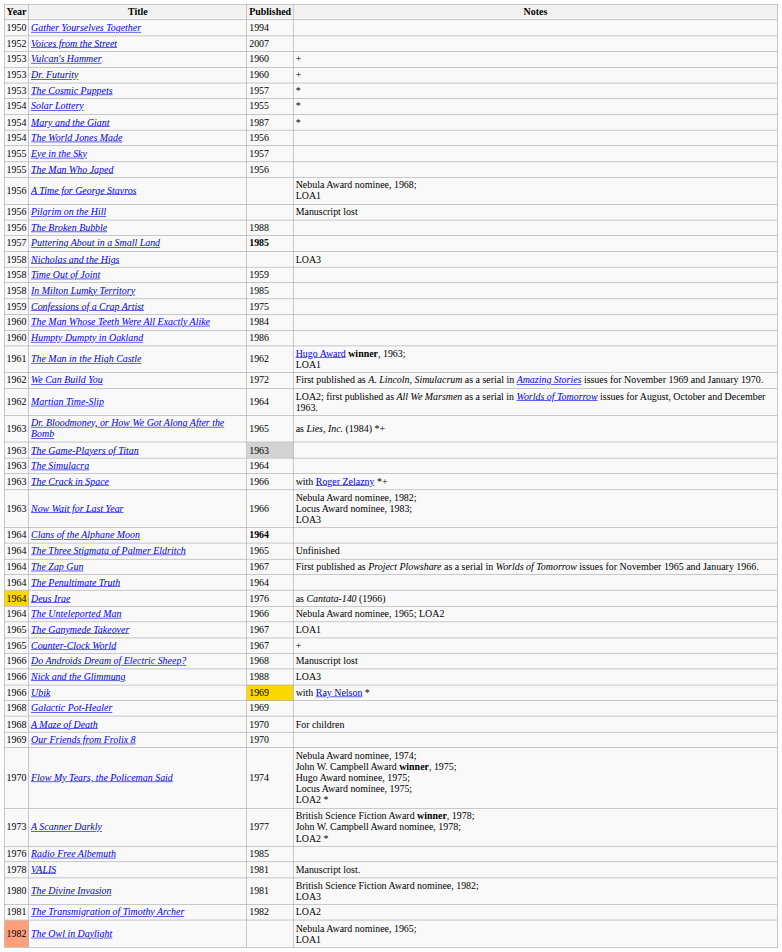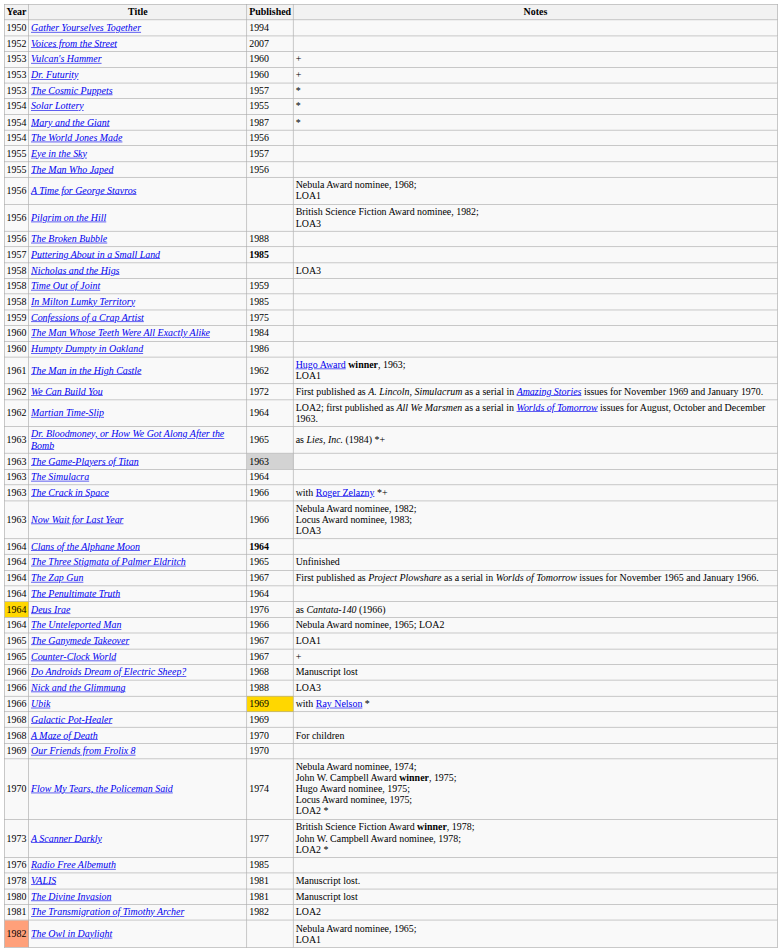 <table class="wikitable sortable" border="1">
 <tr>
 <th>Year</th>
 <th>Title</th>
 <th>Published</th>
 <th>Notes</th>
 </tr>
 <tr>
 <td>1950</td>
 <td><em><a href='#'>Gather Yourselves Together</a></em></td>
 <td>1994</td>
 <td></td>
 </tr>
 <tr>
 <td>1952</td>
 <td><em><a href='#'>Voices from the Street</a></em></td>
 <td>2007</td>
 <td></td>
 </tr>
 <tr>
 <td>1953</td>
 <td><em><a href='#'>Vulcan's Hammer</a></em></td>
 <td>1960</td>
 <td>+</td>
 </tr>
 <tr>
 <td>1953</td>
 <td><em><a href='#'>Dr. Futurity</a></em></td>
 <td>1960</td>
 <td>+</td>
 </tr>
 <tr>
 <td>1953</td>
 <td><em><a href='#'>The Cosmic Puppets</a></em></td>
 <td>1957</td>
 <td>*</td>
 </tr>
 <tr>
 <td>1954</td>
 <td><em><a href='#'>Solar Lottery</a></em></td>
 <td>1955</td>
 <td>*</td>
 </tr>
 <tr>
 <td>1954</td>
 <td><em><a href='#'>Mary and the Giant</a></em></td>
 <td>1987</td>
 <td>*</td>
 </tr>
 <tr>
 <td>1954</td>
 <td><em><a href='#'>The World Jones Made</a></em></td>
 <td>1956</td>
 <td></td>
 </tr>
 <tr>
 <td>1955</td>
 <td><em><a href='#'>Eye in the Sky</a></em></td>
 <td>1957</td>
 <td></td>
 </tr>
 <tr>
 <td>1955</td>
 <td><em><a href='#'>The Man Who Japed</a></em></td>
 <td>1956</td>
 <td></td>
 </tr>
 <tr>
 <td>1956</td>
 <td><em><a href='#'>A Time for George Stavros</a></em></td>
 <td></td>
 <td>Nebula Award nominee, 1968; <br>LOA1</td>
 </tr>
 <tr>
 <td>1956</td>
 <td><em><a href='#'>Pilgrim on the Hill</a></em></td>
 <td></td>
-<td>Manuscript lost</td>
+<td>British Science Fiction Award nominee, 1982; <br>LOA3</td>
 </tr>
 <tr>
 <td>1956</td>
 <td><em><a href='#'>The Broken Bubble</a></em></td>
 <td>1988</td>
 <td></td>
 </tr>
 <tr>
 <td>1957</td>
 <td><em><a href='#'>Puttering About in a Small Land</a></em></td>
 <td><strong>1985</strong></td>
 <td></td>
 </tr>
 <tr>
 <td>1958</td>
 <td><em><a href='#'>Nicholas and the Higs</a></em></td>
 <td></td>
 <td>LOA3</td>
 </tr>
 <tr>
 <td>1958</td>
 <td><em><a href='#'>Time Out of Joint</a></em></td>
 <td>1959</td>
 <td></td>
 </tr>
 <tr>
 <td>1958</td>
 <td><em><a href='#'>In Milton Lumky Territory</a></em></td>
 <td>1985</td>
 <td></td>
 </tr>
 <tr>
 <td>1959</td>
 <td><em><a href='#'>Confessions of a Crap Artist</a></em></td>
 <td>1975</td>
 <td></td>
 </tr>
 <tr>
 <td>1960</td>
 <td><em><a href='#'>The Man Whose Teeth Were All Exactly Alike</a></em></td>
 <td>1984</td>
 <td></td>
 </tr>
 <tr>
 <td>1960</td>
 <td><em><a href='#'>Humpty Dumpty in Oakland</a></em></td>
 <td>1986</td>
 <td></td>
 </tr>
 <tr>
 <td>1961</td>
 <td><em><a href='#'>The Man in the High Castle</a></em></td>
 <td>1962</td>
 <td><a href='#'>Hugo Award</a> <strong>winner</strong>, 1963; <br>LOA1</td>
 </tr>
 <tr>
 <td>1962</td>
 <td><em><a href='#'>We Can Build You</a></em></td>
 <td>1972</td>
 <td>First published as <em>A. Lincoln, Simulacrum</em> as a serial in <em><a href='#'>Amazing Stories</a></em> issues for November 1969 and January 1970.</td>
 </tr>
 <tr>
 <td>1962</td>
 <td><em><a href='#'>Martian Time-Slip</a></em></td>
 <td>1964</td>
 <td>LOA2; first published as <em>All We Marsmen</em> as a serial in <em><a href='#'>Worlds of Tomorrow</a></em> issues for August, October and December 1963.</td>
 </tr>
 <tr>
 <td>1963</td>
 <td><em><a href='#'>Dr. Bloodmoney, or How We Got Along After the Bomb</a></em></td>
 <td>1965</td>
 <td>as <em>Lies, Inc.</em> (1984) *+</td>
 </tr>
 <tr>
 <td>1963</td>
 <td><em><a href='#'>The Game-Players of Titan</a></em></td>
 <td style="background: lightgrey;">1963</td>
 <td></td>
 </tr>
 <tr>
 <td>1963</td>
 <td><em><a href='#'>The Simulacra</a></em></td>
 <td>1964</td>
 <td></td>
 </tr>
 <tr>
 <td>1963</td>
 <td><em><a href='#'>The Crack in Space</a></em></td>
 <td>1966</td>
 <td>with <a href='#'>Roger Zelazny</a> *+</td>
 </tr>
 <tr>
 <td>1963</td>
 <td><em><a href='#'>Now Wait for Last Year</a></em></td>
 <td>1966</td>
 <td>Nebula Award nominee, 1982; <br>Locus Award nominee, 1983; <br>LOA3</td>
 </tr>
 <tr>
 <td>1964</td>
 <td><em><a href='#'>Clans of the Alphane Moon</a></em></td>
 <td><strong>1964</strong></td>
 <td></td>
 </tr>
 <tr>
 <td>1964</td>
 <td><em><a href='#'>The Three Stigmata of Palmer Eldritch</a></em></td>
 <td>1965</td>
 <td>Unfinished</td>
 </tr>
 <tr>
 <td>1964</td>
 <td><em><a href='#'>The Zap Gun</a></em></td>
 <td>1967</td>
 <td>First published as <em>Project Plowshare</em> as a serial in <em>Worlds of Tomorrow</em> issues for November 1965 and January 1966.</td>
 </tr>
 <tr>
 <td>1964</td>
 <td><em><a href='#'>The Penultimate Truth</a></em></td>
 <td>1964</td>
 <td></td>
 </tr>
 <tr>
 <td style="background: gold;">1964</td>
 <td><em><a href='#'>Deus Irae</a></em></td>
 <td>1976</td>
 <td>as <em>Cantata-140</em> (1966)</td>
 </tr>
 <tr>
 <td>1964</td>
 <td><em><a href='#'>The Unteleported Man</a></em></td>
 <td>1966</td>
 <td>Nebula Award nominee, 1965; LOA2</td>
 </tr>
 <tr>
 <td>1965</td>
 <td><em><a href='#'>The Ganymede Takeover</a></em></td>
 <td>1967</td>
 <td>LOA1</td>
 </tr>
 <tr>
 <td>1965</td>
 <td><em><a href='#'>Counter-Clock World</a></em></td>
 <td>1967</td>
 <td>+</td>
 </tr>
 <tr>
 <td>1966</td>
 <td><em><a href='#'>Do Androids Dream of Electric Sheep?</a></em></td>
 <td>1968</td>
 <td>Manuscript lost</td>
 </tr>
 <tr>
 <td>1966</td>
 <td><em><a href='#'>Nick and the Glimmung</a></em></td>
 <td>1988</td>
 <td>LOA3</td>
 </tr>
 <tr>
 <td>1966</td>
 <td><em><a href='#'>Ubik</a></em></td>
 <td style="background: gold;">1969</td>
 <td>with <a href='#'>Ray Nelson</a> *</td>
 </tr>
 <tr>
 <td>1968</td>
 <td><em><a href='#'>Galactic Pot-Healer</a></em></td>
 <td>1969</td>
 <td></td>
 </tr>
 <tr>
 <td>1968</td>
 <td><em><a href='#'>A Maze of Death</a></em></td>
 <td>1970</td>
 <td>For children</td>
 </tr>
 <tr>
 <td>1969</td>
 <td><em><a href='#'>Our Friends from Frolix 8</a></em></td>
 <td>1970</td>
 <td></td>
 </tr>
 <tr>
 <td>1970</td>
 <td><em><a href='#'>Flow My Tears, the Policeman Said</a></em></td>
 <td>1974</td>
 <td>Nebula Award nominee, 1974;<br>John W. Campbell Award <strong>winner</strong>, 1975;<br>Hugo Award nominee, 1975;<br>Locus Award nominee, 1975;<br>LOA2 *</td>
 </tr>
 <tr>
 <td>1973</td>
 <td><em><a href='#'>A Scanner Darkly</a></em></td>
 <td>1977</td>
 <td>British Science Fiction Award <strong>winner</strong>, 1978; <br>John W. Campbell Award nominee, 1978; <br>LOA2 *</td>
 </tr>
 <tr>
 <td>1976</td>
 <td><em><a href='#'>Radio Free Albemuth</a></em></td>
 <td>1985</td>
 <td></td>
 </tr>
 <tr>
 <td>1978</td>
 <td><em><a href='#'>VALIS</a></em></td>
 <td>1981</td>
 <td>Manuscript lost.</td>
 </tr>
 <tr>
 <td>1980</td>
 <td><em><a href='#'>The Divine Invasion</a></em></td>
 <td>1981</td>
-<td>British Science Fiction Award nominee, 1982; <br>LOA3</td>
+<td>Manuscript lost</td>
 </tr>
 <tr>
 <td>1981</td>
 <td><em><a href='#'>The Transmigration of Timothy Archer</a></em></td>
 <td>1982</td>
 <td>LOA2</td>
 </tr>
 <tr>
 <td style="background: lightsalmon;">1982</td>
 <td><em><a href='#'>The Owl in Daylight</a></em></td>
 <td></td>
 <td>Nebula Award nominee, 1965;<br>LOA1</td>
 </tr>
 </table>
